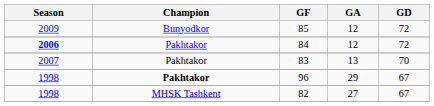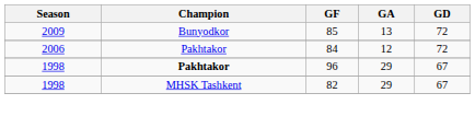 <table class="wikitable sortable"  style="text-align:center; width:42%;">
 <tr>
 <th>Season</th>
 <th>Champion</th>
 <th>GF</th>
 <th>GA</th>
 <th>GD</th>
 </tr>
 <tr bgcolor=>
 <td align=center><a href='#'>2009</a></td>
 <td><a href='#'>Bunyodkor</a></td>
 <td>85</td>
-<td>12</td>
+<td>13</td>
 <td>72</td>
 </tr>
 <tr>
 </tr>
 <tr bgcolor=>
-<td align=center><strong><a href='#'>2006</a></strong></td>
+<td align=center><a href='#'>2006</a></td>
 <td><a href='#'>Pakhtakor</a></td>
 <td>84</td>
 <td>12</td>
 <td>72</td>
 </tr>
 <tr>
-</tr>
-<tr bgcolor=>
-<td align=center><a href='#'>2007</a></td>
-<td>Pakhtakor</td>
-<td>83</td>
-<td>13</td>
-<td>70</td>
 </tr>
 <tr>
 </tr>
 <tr bgcolor=>
 <td align=center><a href='#'>1998</a></td>
 <td><strong>Pakhtakor</strong></td>
 <td>96</td>
 <td>29</td>
 <td>67</td>
 </tr>
 <tr>
 </tr>
 <tr bgcolor=>
 <td align=center><a href='#'>1998</a></td>
 <td><a href='#'>MHSK Tashkent</a></td>
 <td>82</td>
-<td>27</td>
+<td>29</td>
 <td>67</td>
 </tr>
 <tr>
 </tr>
 </table>
